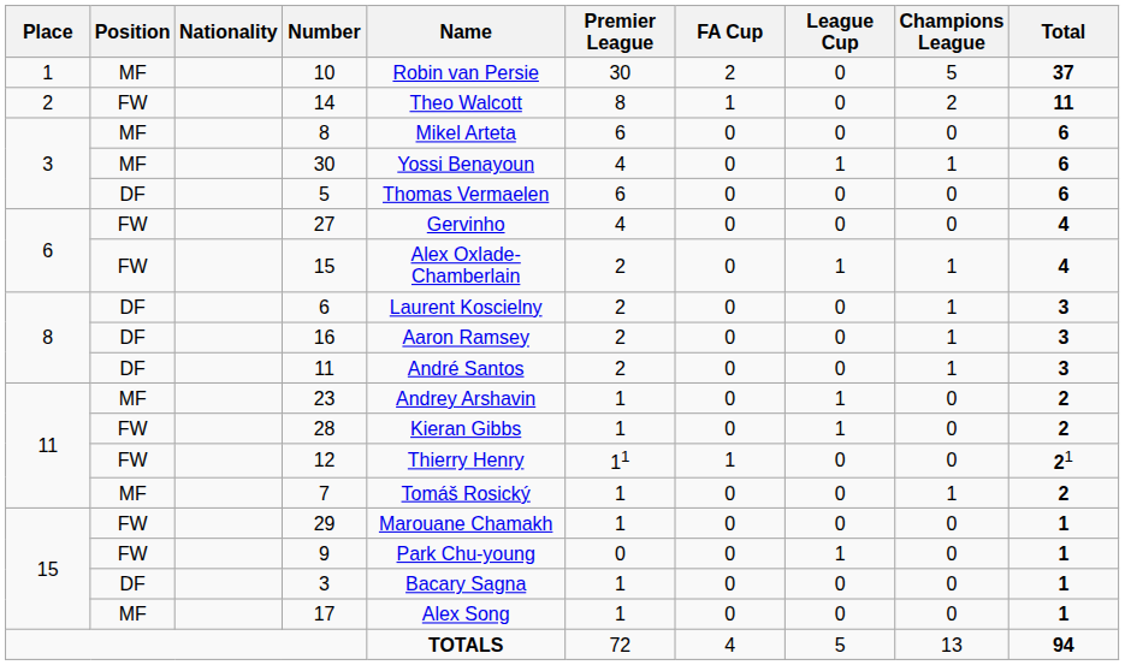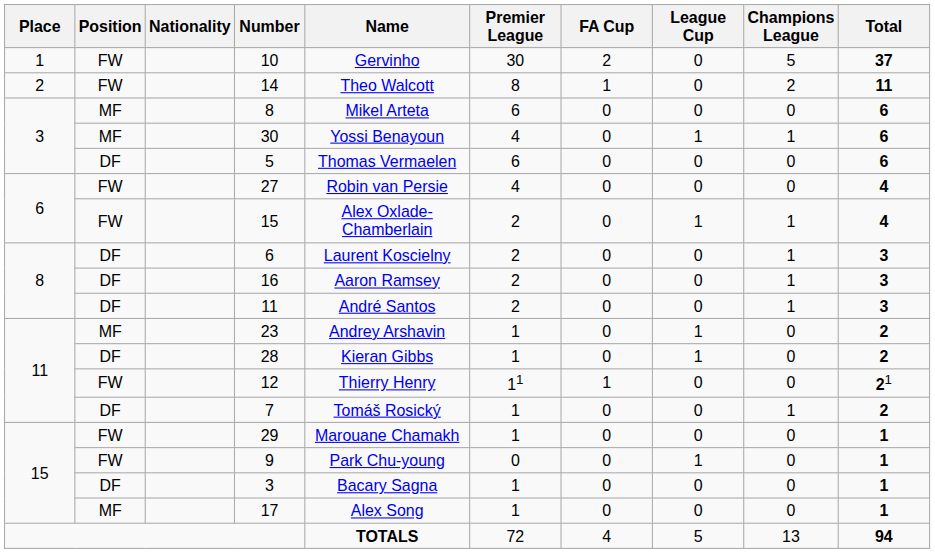 <table class="wikitable" style="font-size: 95%; text-align: center;">
 <tr>
 <th width=60>Place</th>
 <th width=60>Position</th>
 <th width=60>Nationality</th>
 <th width=60>Number</th>
 <th width=150>Name</th>
 <th width=80>Premier League</th>
 <th width=80>FA Cup</th>
 <th width=80>League Cup</th>
 <th width=80>Champions League</th>
 <th width=80>Total</th>
 </tr>
 <tr>
 <td>1</td>
-<td>MF</td>
+<td>FW</td>
 <td></td>
 <td>10</td>
-<td><a href='#'>Robin van Persie</a></td>
+<td><a href='#'>Gervinho</a></td>
 <td>30</td>
 <td>2</td>
 <td>0</td>
 <td>5</td>
 <td><strong>37</strong></td>
 </tr>
 <tr>
 <td>2</td>
 <td>FW</td>
 <td></td>
 <td>14</td>
 <td><a href='#'>Theo Walcott</a></td>
 <td>8</td>
 <td>1</td>
 <td>0</td>
 <td>2</td>
 <td><strong>11</strong></td>
 </tr>
 <tr>
 <td rowspan=3>3</td>
 <td>MF</td>
 <td></td>
 <td>8</td>
 <td><a href='#'>Mikel Arteta</a></td>
 <td>6</td>
 <td>0</td>
 <td>0</td>
 <td>0</td>
 <td><strong>6</strong></td>
 </tr>
 <tr>
 <td>MF</td>
 <td></td>
 <td>30</td>
 <td><a href='#'>Yossi Benayoun</a></td>
 <td>4</td>
 <td>0</td>
 <td>1</td>
 <td>1</td>
 <td><strong>6</strong></td>
 </tr>
 <tr>
 <td>DF</td>
 <td></td>
 <td>5</td>
 <td><a href='#'>Thomas Vermaelen</a></td>
 <td>6</td>
 <td>0</td>
 <td>0</td>
 <td>0</td>
 <td><strong>6</strong></td>
 </tr>
 <tr>
 <td rowspan=2>6</td>
 <td>FW</td>
 <td></td>
 <td>27</td>
-<td><a href='#'>Gervinho</a></td>
+<td><a href='#'>Robin van Persie</a></td>
 <td>4</td>
 <td>0</td>
 <td>0</td>
 <td>0</td>
 <td><strong>4</strong></td>
 </tr>
 <tr>
 <td>FW</td>
 <td></td>
 <td>15</td>
 <td><a href='#'>Alex Oxlade-Chamberlain</a></td>
 <td>2</td>
 <td>0</td>
 <td>1</td>
 <td>1</td>
 <td><strong>4</strong></td>
 </tr>
 <tr>
 <td rowspan=3>8</td>
 <td>DF</td>
 <td></td>
 <td>6</td>
 <td><a href='#'>Laurent Koscielny</a></td>
 <td>2</td>
 <td>0</td>
 <td>0</td>
 <td>1</td>
 <td><strong>3</strong></td>
 </tr>
 <tr>
 <td>DF</td>
 <td></td>
 <td>16</td>
 <td><a href='#'>Aaron Ramsey</a></td>
 <td>2</td>
 <td>0</td>
 <td>0</td>
 <td>1</td>
 <td><strong>3</strong></td>
 </tr>
 <tr>
 <td>DF</td>
 <td></td>
 <td>11</td>
 <td><a href='#'>André Santos</a></td>
 <td>2</td>
 <td>0</td>
 <td>0</td>
 <td>1</td>
 <td><strong>3</strong></td>
 </tr>
 <tr>
 <td rowspan=4>11</td>
 <td>MF</td>
 <td></td>
 <td>23</td>
 <td><a href='#'>Andrey Arshavin</a></td>
 <td>1</td>
 <td>0</td>
 <td>1</td>
 <td>0</td>
 <td><strong>2</strong></td>
 </tr>
 <tr>
-<td>FW</td>
+<td>DF</td>
 <td></td>
 <td>28</td>
 <td><a href='#'>Kieran Gibbs</a></td>
 <td>1</td>
 <td>0</td>
 <td>1</td>
 <td>0</td>
 <td><strong>2</strong></td>
 </tr>
 <tr>
 <td>FW</td>
 <td></td>
 <td>12</td>
 <td><a href='#'>Thierry Henry</a></td>
 <td>1<sup>1</sup></td>
 <td>1</td>
 <td>0</td>
 <td>0</td>
 <td><strong>2</strong><sup>1</sup></td>
 </tr>
 <tr>
-<td>MF</td>
+<td>DF</td>
 <td></td>
 <td>7</td>
 <td><a href='#'>Tomáš Rosický</a></td>
 <td>1</td>
 <td>0</td>
 <td>0</td>
 <td>1</td>
 <td><strong>2</strong></td>
 </tr>
 <tr>
 <td rowspan=4>15</td>
 <td>FW</td>
 <td></td>
 <td>29</td>
 <td><a href='#'>Marouane Chamakh</a></td>
 <td>1</td>
 <td>0</td>
 <td>0</td>
 <td>0</td>
 <td><strong>1</strong></td>
 </tr>
 <tr>
 <td>FW</td>
 <td></td>
 <td>9</td>
 <td><a href='#'>Park Chu-young</a></td>
 <td>0</td>
 <td>0</td>
 <td>1</td>
 <td>0</td>
 <td><strong>1</strong></td>
 </tr>
 <tr>
 <td>DF</td>
 <td></td>
 <td>3</td>
 <td><a href='#'>Bacary Sagna</a></td>
 <td>1</td>
 <td>0</td>
 <td>0</td>
 <td>0</td>
 <td><strong>1</strong></td>
 </tr>
 <tr>
 <td>MF</td>
 <td></td>
 <td>17</td>
 <td><a href='#'>Alex Song</a></td>
 <td>1</td>
 <td>0</td>
 <td>0</td>
 <td>0</td>
 <td><strong>1</strong></td>
 </tr>
 <tr>
 <td colspan="4"></td>
 <td><strong>TOTALS</strong></td>
 <td>72</td>
 <td>4</td>
 <td>5</td>
 <td>13</td>
 <td><strong>94</strong></td>
 </tr>
 </table>
